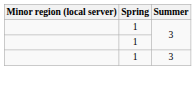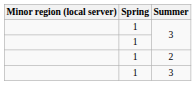 <table class="wikitable" style="text-align:center">
 <tr>
 <th>Minor region (local server)</th>
 <th>Spring</th>
 <th>Summer</th>
 </tr>
 <tr>
 <td></td>
 <td>1</td>
 <td rowspan="2">3</td>
 </tr>
 <tr>
 <td><br></td>
 <td>1</td>
 </tr>
 <tr>
 <td></td>
 <td>1</td>
+<td>2</td>
+</tr>
+<tr>
+<td></td>
+<td>1</td>
 <td>3</td>
 </tr>
 </table>
